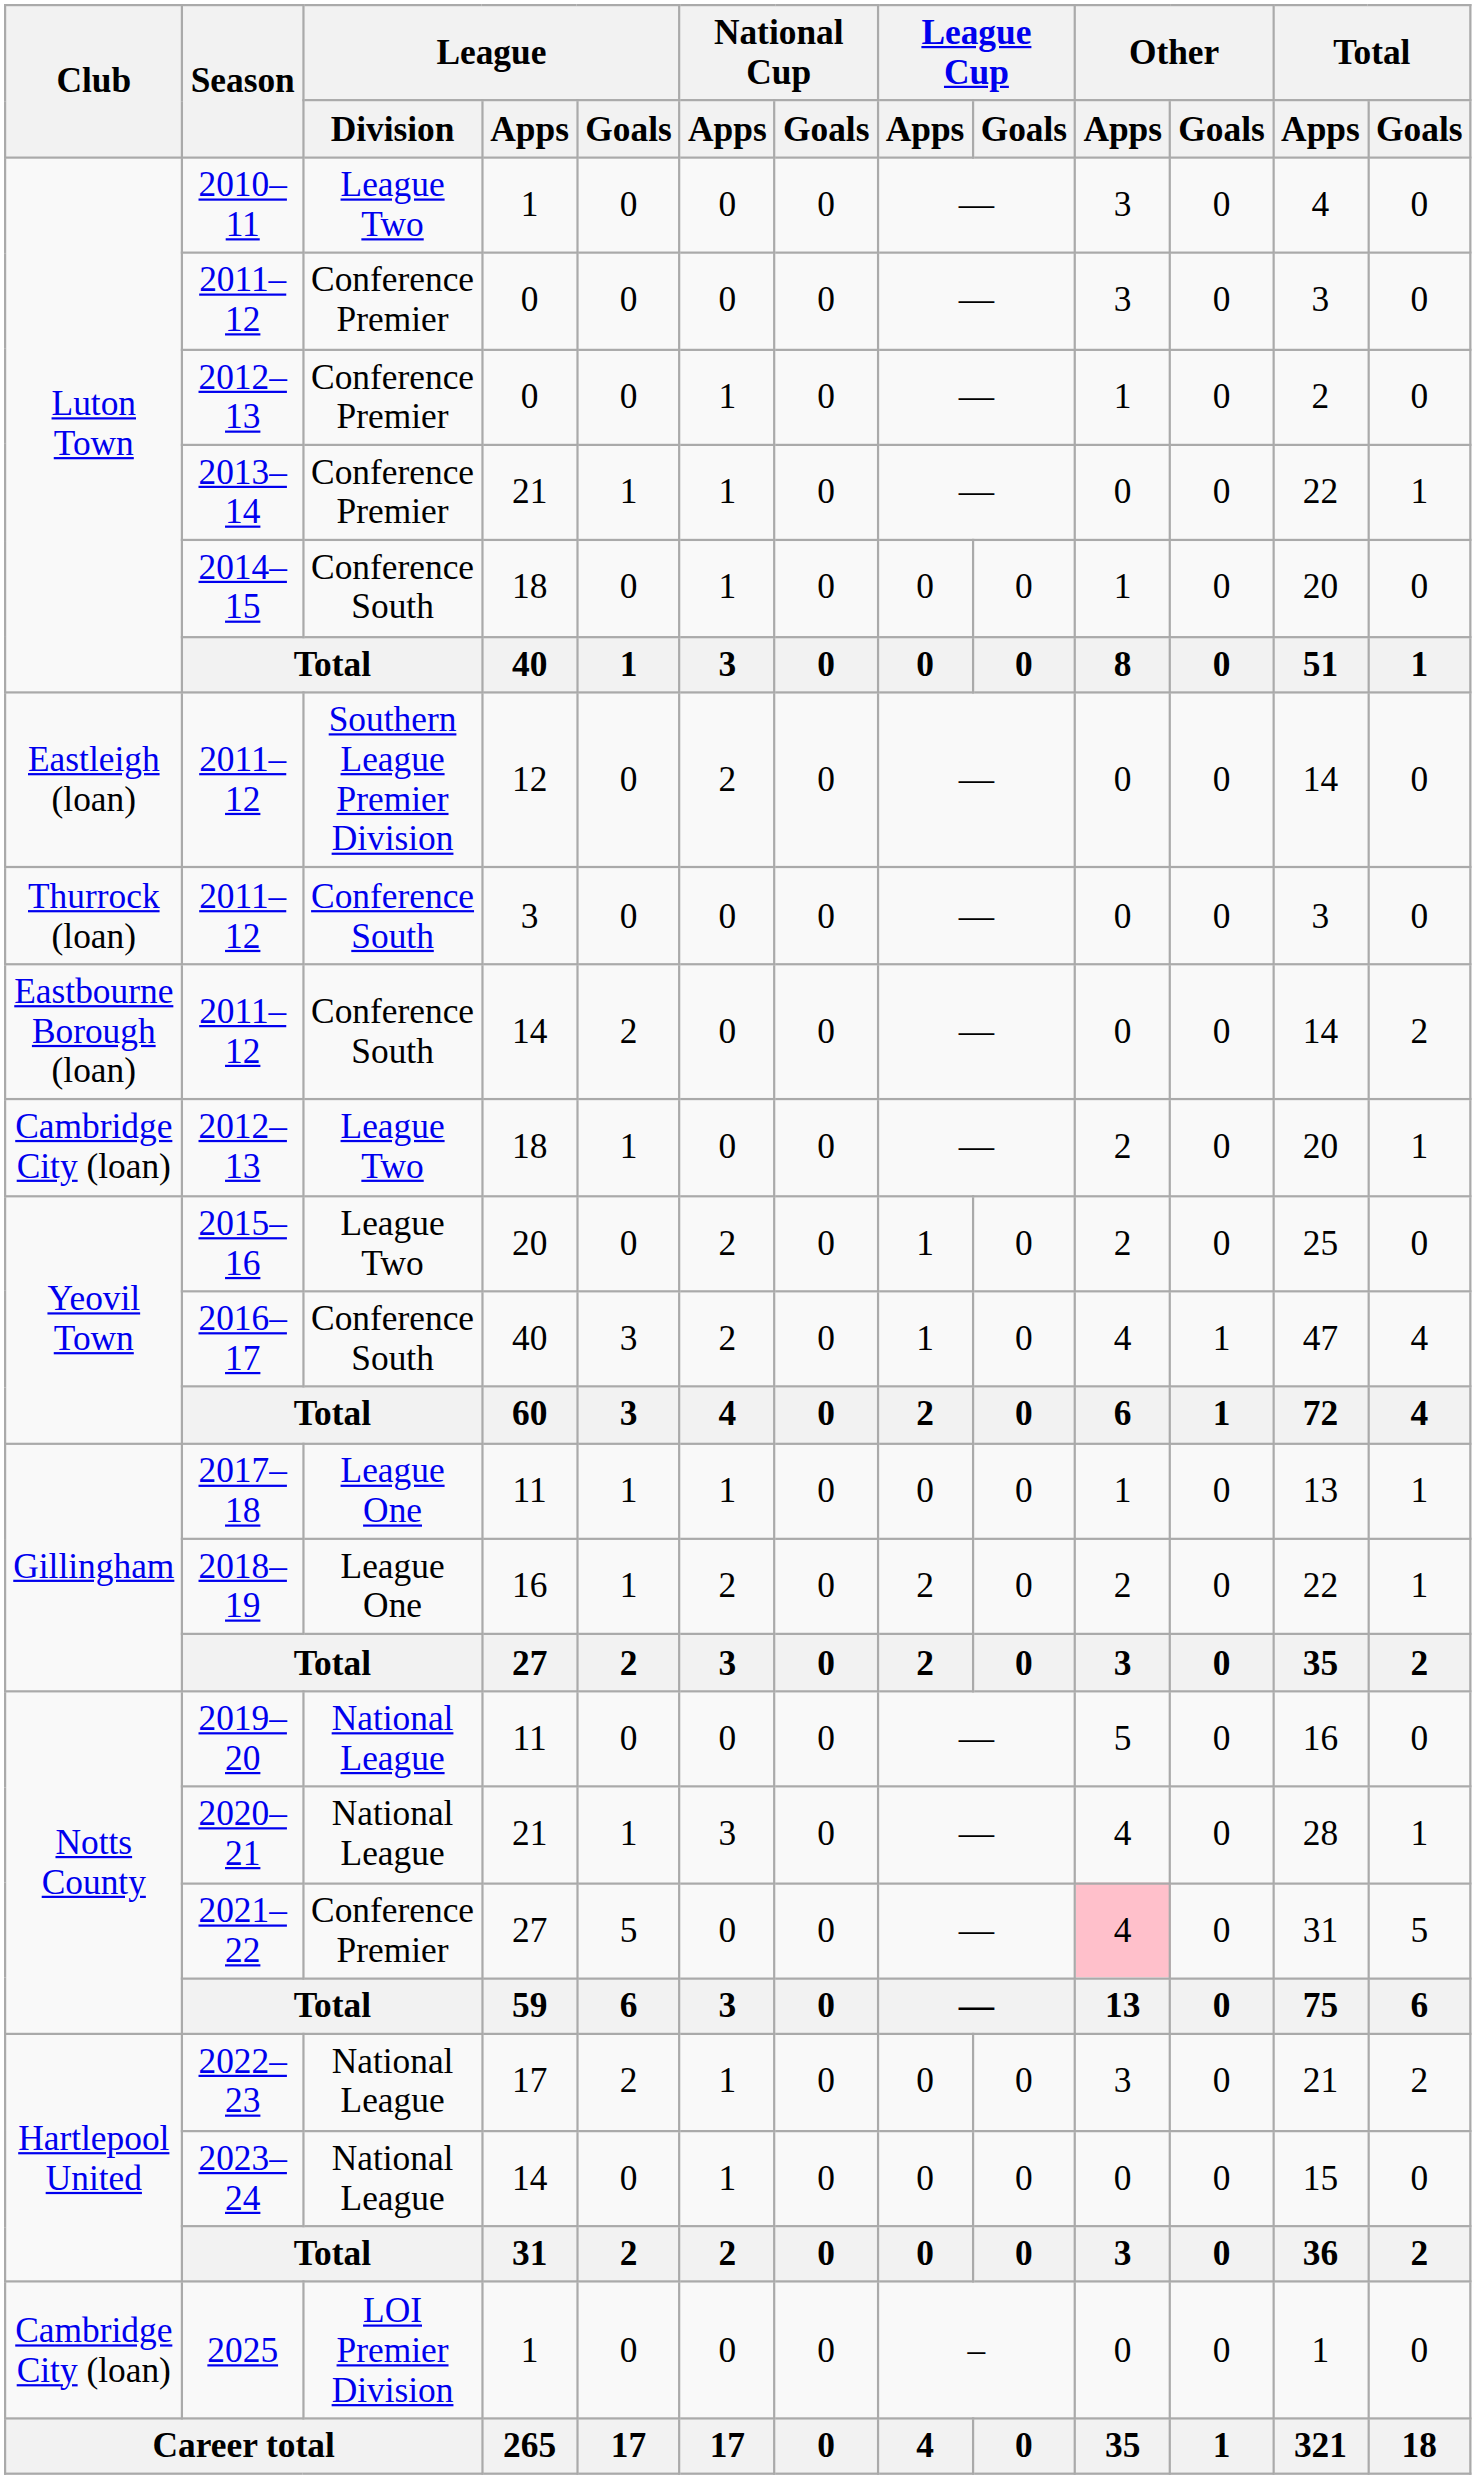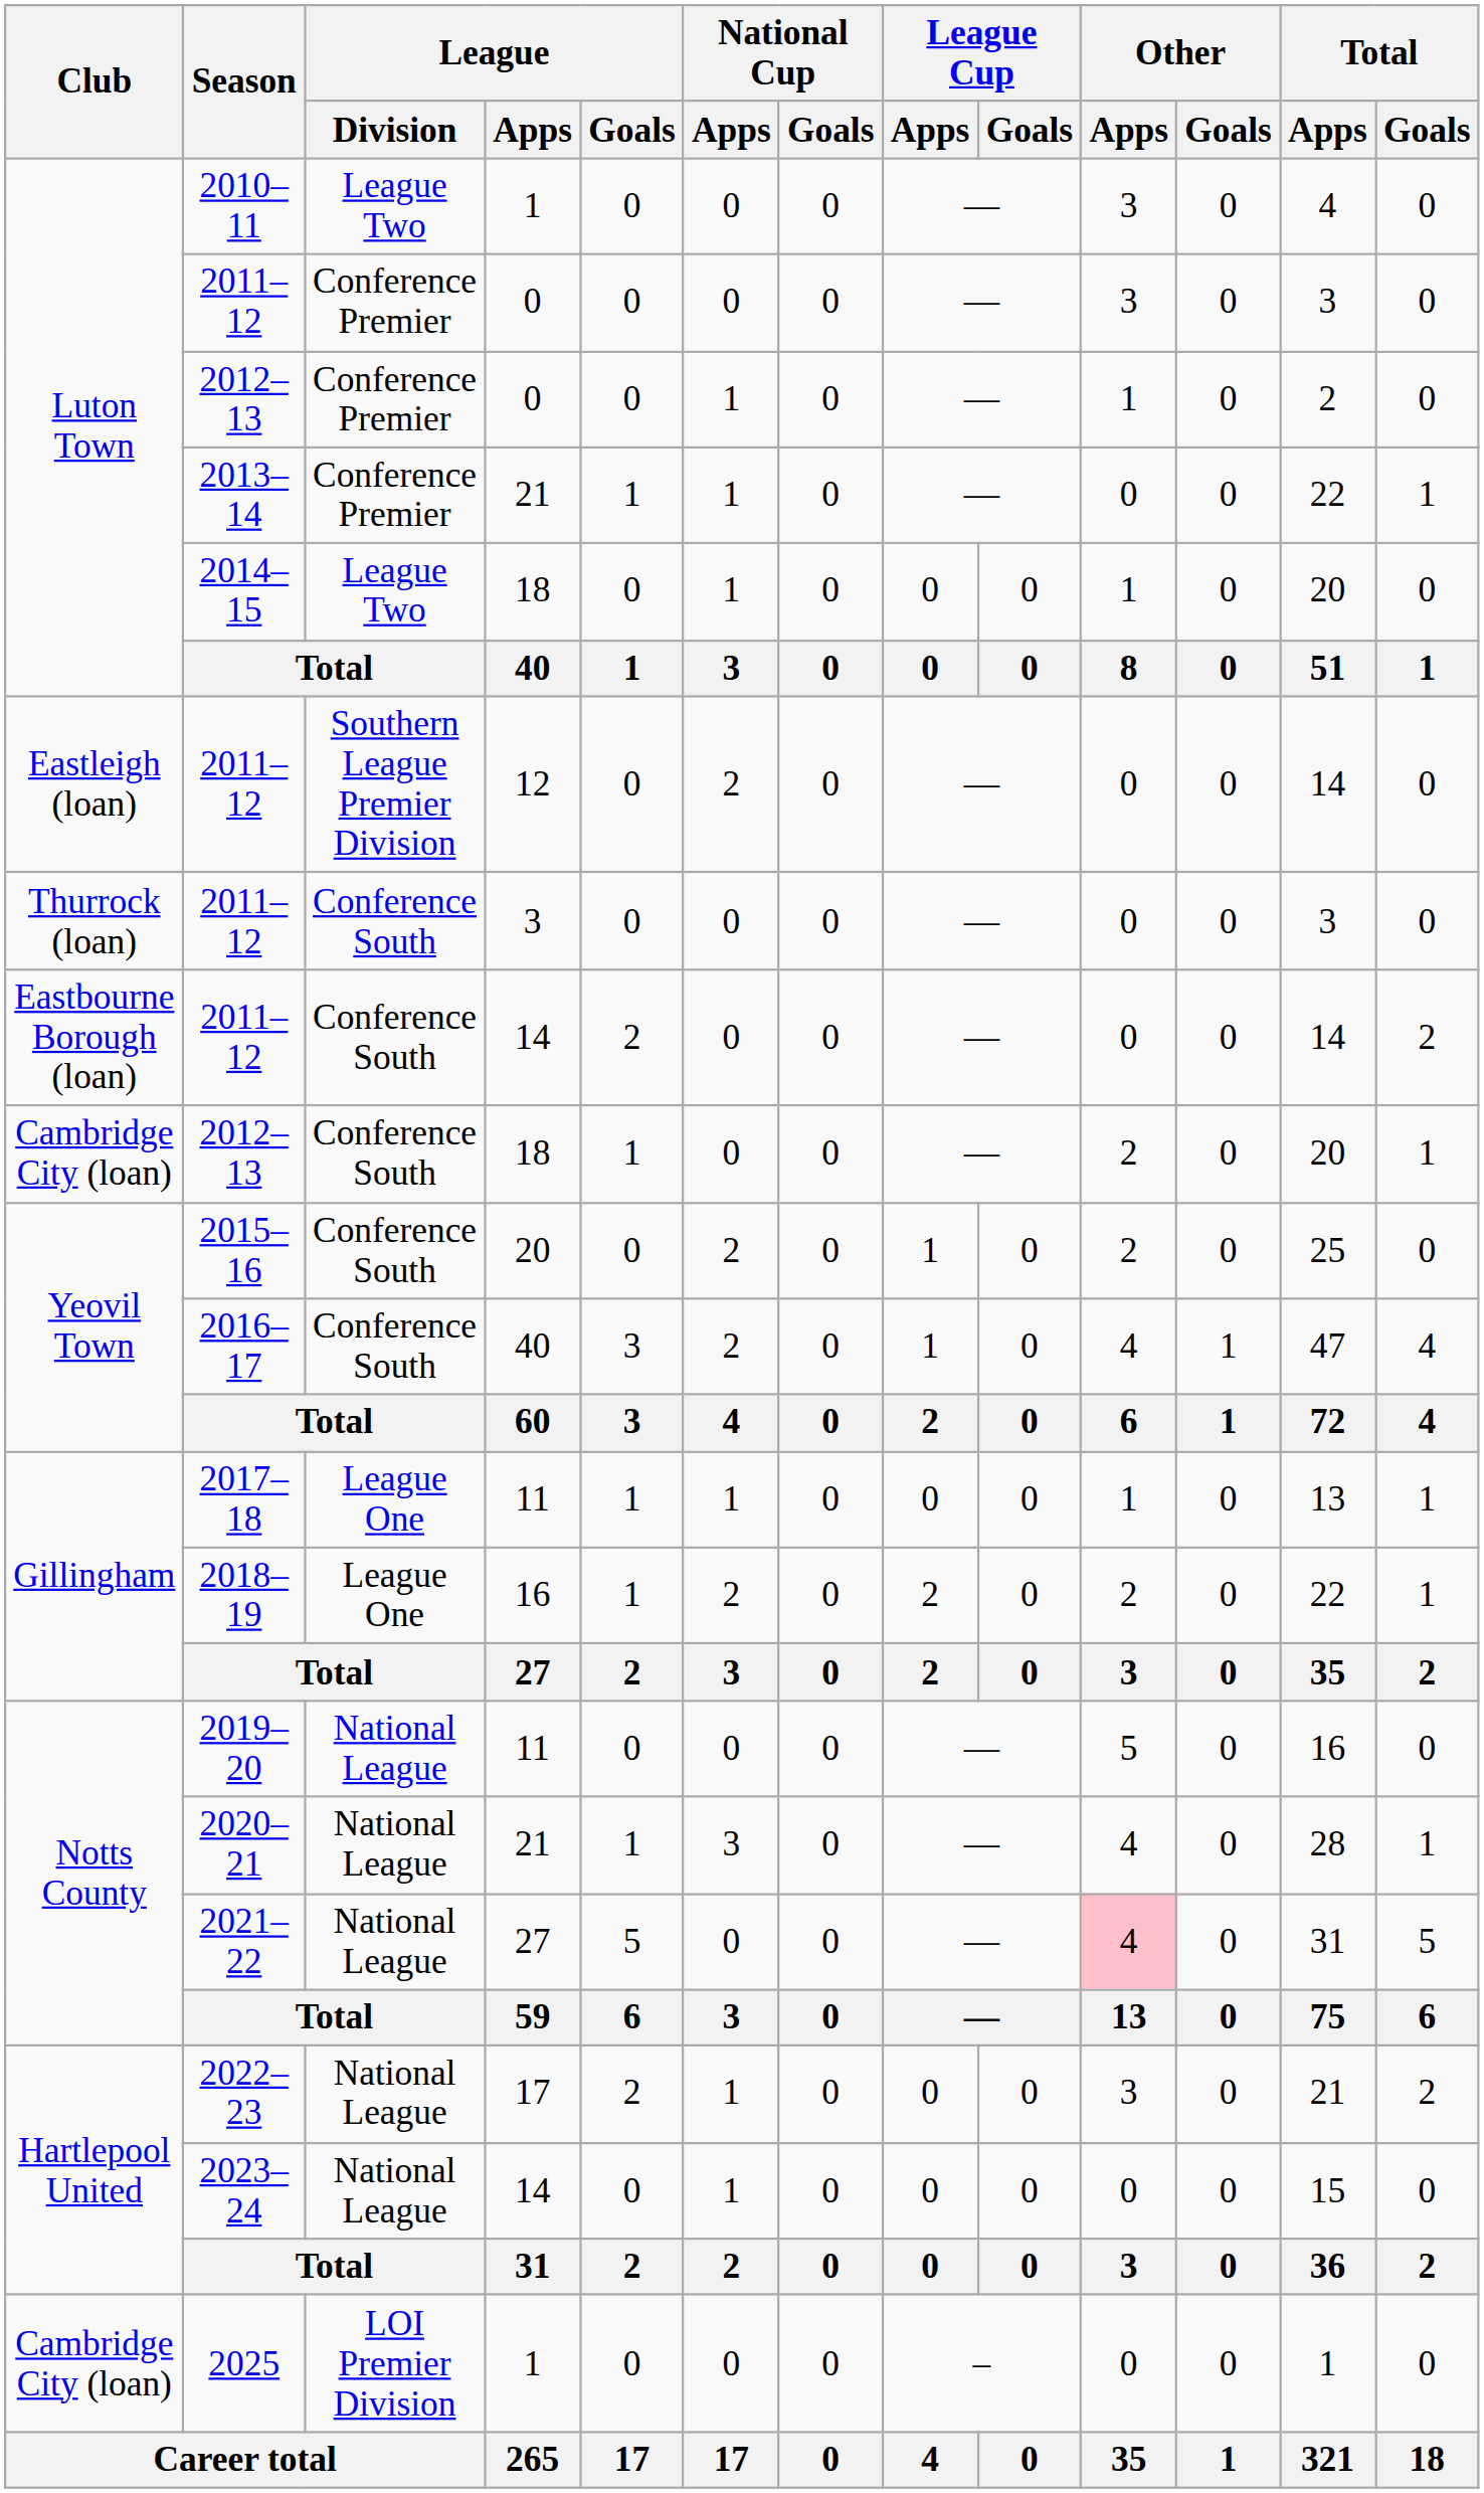 <table class=wikitable style="text-align: center">
 <tr>
 <th rowspan=2>Club</th>
 <th rowspan=2>Season</th>
 <th colspan=3>League</th>
 <th colspan=2>National Cup</th>
 <th colspan=2><a href='#'>League Cup</a></th>
 <th colspan=2>Other</th>
 <th colspan=2>Total</th>
 </tr>
 <tr>
 <th>Division</th>
 <th>Apps</th>
 <th>Goals</th>
 <th>Apps</th>
 <th>Goals</th>
 <th>Apps</th>
 <th>Goals</th>
 <th>Apps</th>
 <th>Goals</th>
 <th>Apps</th>
 <th>Goals</th>
 </tr>
 <tr>
 <td rowspan=6><a href='#'>Luton Town</a></td>
 <td><a href='#'>2010–11</a></td>
 <td><a href='#'>League Two</a></td>
 <td>1</td>
 <td>0</td>
 <td>0</td>
 <td>0</td>
 <td colspan=2>—</td>
 <td>3</td>
 <td>0</td>
 <td>4</td>
 <td>0</td>
 </tr>
 <tr>
 <td><a href='#'>2011–12</a></td>
 <td>Conference Premier</td>
 <td>0</td>
 <td>0</td>
 <td>0</td>
 <td>0</td>
 <td colspan=2>—</td>
 <td>3</td>
 <td>0</td>
 <td>3</td>
 <td>0</td>
 </tr>
 <tr>
 <td><a href='#'>2012–13</a></td>
 <td>Conference Premier</td>
 <td>0</td>
 <td>0</td>
 <td>1</td>
 <td>0</td>
 <td colspan=2>—</td>
 <td>1</td>
 <td>0</td>
 <td>2</td>
 <td>0</td>
 </tr>
 <tr>
 <td><a href='#'>2013–14</a></td>
 <td>Conference Premier</td>
 <td>21</td>
 <td>1</td>
 <td>1</td>
 <td>0</td>
 <td colspan=2>—</td>
 <td>0</td>
 <td>0</td>
 <td>22</td>
 <td>1</td>
 </tr>
 <tr>
 <td><a href='#'>2014–15</a></td>
-<td>Conference South</td>
+<td><a href='#'>League Two</a></td>
 <td>18</td>
 <td>0</td>
 <td>1</td>
 <td>0</td>
 <td>0</td>
 <td>0</td>
 <td>1</td>
 <td>0</td>
 <td>20</td>
 <td>0</td>
 </tr>
 <tr>
 <th colspan=2>Total</th>
 <th>40</th>
 <th>1</th>
 <th>3</th>
 <th>0</th>
 <th>0</th>
 <th>0</th>
 <th>8</th>
 <th>0</th>
 <th>51</th>
 <th>1</th>
 </tr>
 <tr>
 <td><a href='#'>Eastleigh</a> (loan)</td>
 <td><a href='#'>2011–12</a></td>
 <td><a href='#'>Southern League Premier Division</a></td>
 <td>12</td>
 <td>0</td>
 <td>2</td>
 <td>0</td>
 <td colspan=2>—</td>
 <td>0</td>
 <td>0</td>
 <td>14</td>
 <td>0</td>
 </tr>
 <tr>
 <td><a href='#'>Thurrock</a> (loan)</td>
 <td><a href='#'>2011–12</a></td>
 <td><a href='#'>Conference South</a></td>
 <td>3</td>
 <td>0</td>
 <td>0</td>
 <td>0</td>
 <td colspan=2>—</td>
 <td>0</td>
 <td>0</td>
 <td>3</td>
 <td>0</td>
 </tr>
 <tr>
 <td><a href='#'>Eastbourne Borough</a> (loan)</td>
 <td><a href='#'>2011–12</a></td>
 <td>Conference South</td>
 <td>14</td>
 <td>2</td>
 <td>0</td>
 <td>0</td>
 <td colspan=2>—</td>
 <td>0</td>
 <td>0</td>
 <td>14</td>
 <td>2</td>
 </tr>
 <tr>
 <td><a href='#'>Cambridge City</a> (loan)</td>
 <td><a href='#'>2012–13</a></td>
-<td><a href='#'>League Two</a></td>
+<td>Conference South</td>
 <td>18</td>
 <td>1</td>
 <td>0</td>
 <td>0</td>
 <td colspan=2>—</td>
 <td>2</td>
 <td>0</td>
 <td>20</td>
 <td>1</td>
 </tr>
 <tr>
 <td rowspan=3><a href='#'>Yeovil Town</a></td>
 <td><a href='#'>2015–16</a></td>
-<td>League Two</td>
+<td>Conference South</td>
 <td>20</td>
 <td>0</td>
 <td>2</td>
 <td>0</td>
 <td>1</td>
 <td>0</td>
 <td>2</td>
 <td>0</td>
 <td>25</td>
 <td>0</td>
 </tr>
 <tr>
 <td><a href='#'>2016–17</a></td>
 <td>Conference South</td>
 <td>40</td>
 <td>3</td>
 <td>2</td>
 <td>0</td>
 <td>1</td>
 <td>0</td>
 <td>4</td>
 <td>1</td>
 <td>47</td>
 <td>4</td>
 </tr>
 <tr>
 <th colspan=2>Total</th>
 <th>60</th>
 <th>3</th>
 <th>4</th>
 <th>0</th>
 <th>2</th>
 <th>0</th>
 <th>6</th>
 <th>1</th>
 <th>72</th>
 <th>4</th>
 </tr>
 <tr>
 <td rowspan=3><a href='#'>Gillingham</a></td>
 <td><a href='#'>2017–18</a></td>
 <td><a href='#'>League One</a></td>
 <td>11</td>
 <td>1</td>
 <td>1</td>
 <td>0</td>
 <td>0</td>
 <td>0</td>
 <td>1</td>
 <td>0</td>
 <td>13</td>
 <td>1</td>
 </tr>
 <tr>
 <td><a href='#'>2018–19</a></td>
 <td>League One</td>
 <td>16</td>
 <td>1</td>
 <td>2</td>
 <td>0</td>
 <td>2</td>
 <td>0</td>
 <td>2</td>
 <td>0</td>
 <td>22</td>
 <td>1</td>
 </tr>
 <tr>
 <th colspan=2>Total</th>
 <th>27</th>
 <th>2</th>
 <th>3</th>
 <th>0</th>
 <th>2</th>
 <th>0</th>
 <th>3</th>
 <th>0</th>
 <th>35</th>
 <th>2</th>
 </tr>
 <tr>
 <td rowspan=4><a href='#'>Notts County</a></td>
 <td><a href='#'>2019–20</a></td>
 <td><a href='#'>National League</a></td>
 <td>11</td>
 <td>0</td>
 <td>0</td>
 <td>0</td>
 <td colspan=2>—</td>
 <td>5</td>
 <td>0</td>
 <td>16</td>
 <td>0</td>
 </tr>
 <tr>
 <td><a href='#'>2020–21</a></td>
 <td>National League</td>
 <td>21</td>
 <td>1</td>
 <td>3</td>
 <td>0</td>
 <td colspan=2>—</td>
 <td>4</td>
 <td>0</td>
 <td>28</td>
 <td>1</td>
 </tr>
 <tr>
 <td><a href='#'>2021–22</a></td>
-<td>Conference Premier</td>
+<td>National League</td>
 <td>27</td>
 <td>5</td>
 <td>0</td>
 <td>0</td>
 <td colspan="2">—</td>
 <td style="background: pink;">4</td>
 <td>0</td>
 <td>31</td>
 <td>5</td>
 </tr>
 <tr>
 <th colspan=2>Total</th>
 <th>59</th>
 <th>6</th>
 <th>3</th>
 <th>0</th>
 <th colspan=2>—</th>
 <th>13</th>
 <th>0</th>
 <th>75</th>
 <th>6</th>
 </tr>
 <tr>
 <td rowspan="3"><a href='#'>Hartlepool United</a></td>
 <td><a href='#'>2022–23</a></td>
 <td>National League</td>
 <td>17</td>
 <td>2</td>
 <td>1</td>
 <td>0</td>
 <td>0</td>
 <td>0</td>
 <td>3</td>
 <td>0</td>
 <td>21</td>
 <td>2</td>
 </tr>
 <tr>
 <td><a href='#'>2023–24</a></td>
 <td>National League</td>
 <td>14</td>
 <td>0</td>
 <td>1</td>
 <td>0</td>
 <td>0</td>
 <td>0</td>
 <td>0</td>
 <td>0</td>
 <td>15</td>
 <td>0</td>
 </tr>
 <tr>
 <th colspan=2>Total</th>
 <th>31</th>
 <th>2</th>
 <th>2</th>
 <th>0</th>
 <th>0</th>
 <th>0</th>
 <th>3</th>
 <th>0</th>
 <th>36</th>
 <th>2</th>
 </tr>
 <tr>
 <td><a href='#'>Cambridge City</a> (loan)</td>
 <td><a href='#'>2025</a></td>
 <td><a href='#'>LOI Premier Division</a></td>
 <td>1</td>
 <td>0</td>
 <td>0</td>
 <td>0</td>
 <td colspan="2">–</td>
 <td>0</td>
 <td>0</td>
 <td>1</td>
 <td>0</td>
 </tr>
 <tr>
 <th colspan=3>Career total</th>
 <th>265</th>
 <th>17</th>
 <th>17</th>
 <th>0</th>
 <th>4</th>
 <th>0</th>
 <th>35</th>
 <th>1</th>
 <th>321</th>
 <th>18</th>
 </tr>
 </table>
